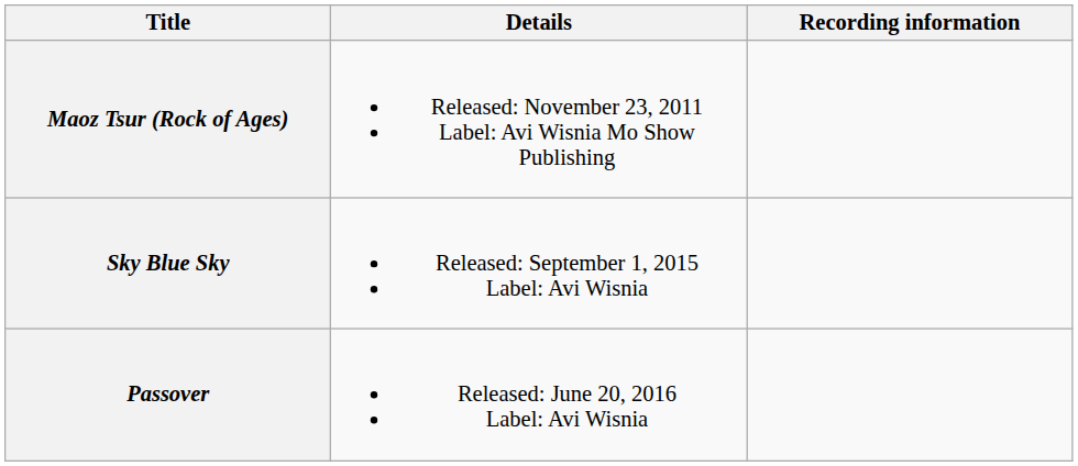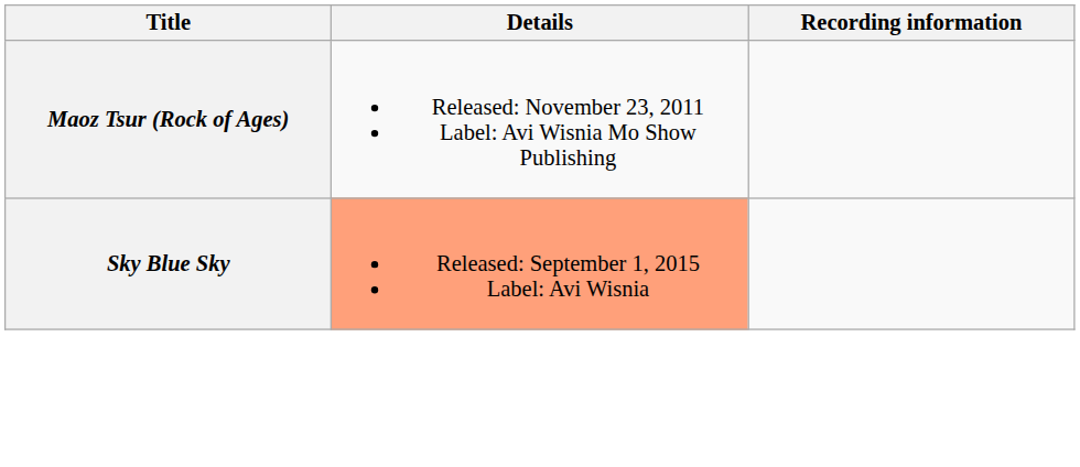 <table class="wikitable plainrowheaders" style="text-align:center;">
 <tr>
 <th style="width:14em;">Title</th>
 <th style="width:18em;">Details</th>
 <th style="width:14em;">Recording information</th>
 </tr>
 <tr>
 <th scope="row"><em>Maoz Tsur (Rock of Ages)</em></th>
 <td><br><ul><li>Released: November 23, 2011</li><li>Label: Avi Wisnia Mo Show Publishing</li></ul></td>
 <td><br></td>
 </tr>
 <tr>
 <th scope="row"><em>Sky Blue Sky</em></th>
-<td><br><ul><li>Released: September 1, 2015</li><li>Label: Avi Wisnia</li></ul></td>
-<td><br></td>
-</tr>
-<tr>
-<th scope="row"><em>Passover</em></th>
-<td><br><ul><li>Released: June 20, 2016</li><li>Label: Avi Wisnia</li></ul></td>
+<td style="background: lightsalmon;"><br><ul><li>Released: September 1, 2015</li><li>Label: Avi Wisnia</li></ul></td>
 <td><br></td>
 </tr>
 </table>
